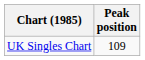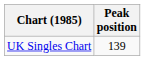 <table class="wikitable sortable">
 <tr>
 <th>Chart (1985)</th>
 <th>Peak<br>position</th>
 </tr>
 <tr>
 <td><a href='#'>UK Singles Chart</a></td>
-<td style="text-align:center;">109</td>
+<td style="text-align:center;">139</td>
 </tr>
 </table>
